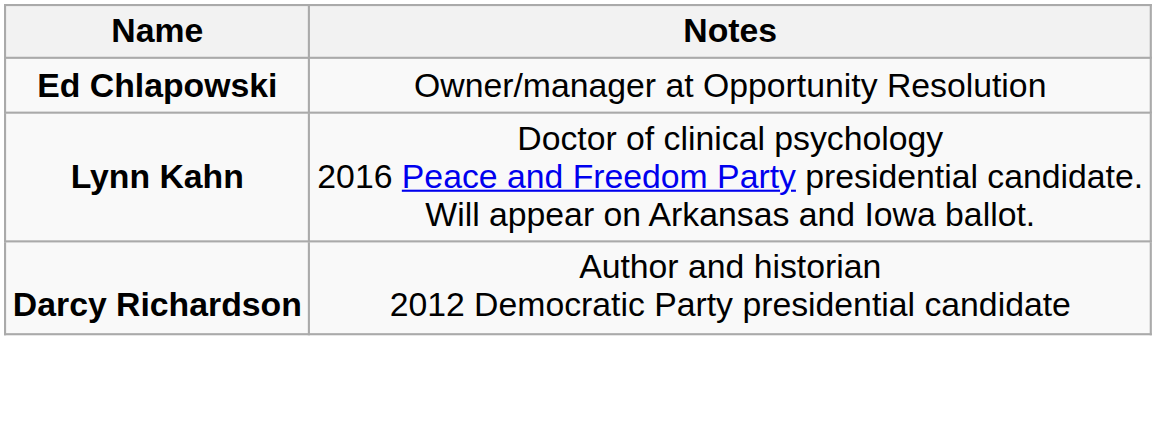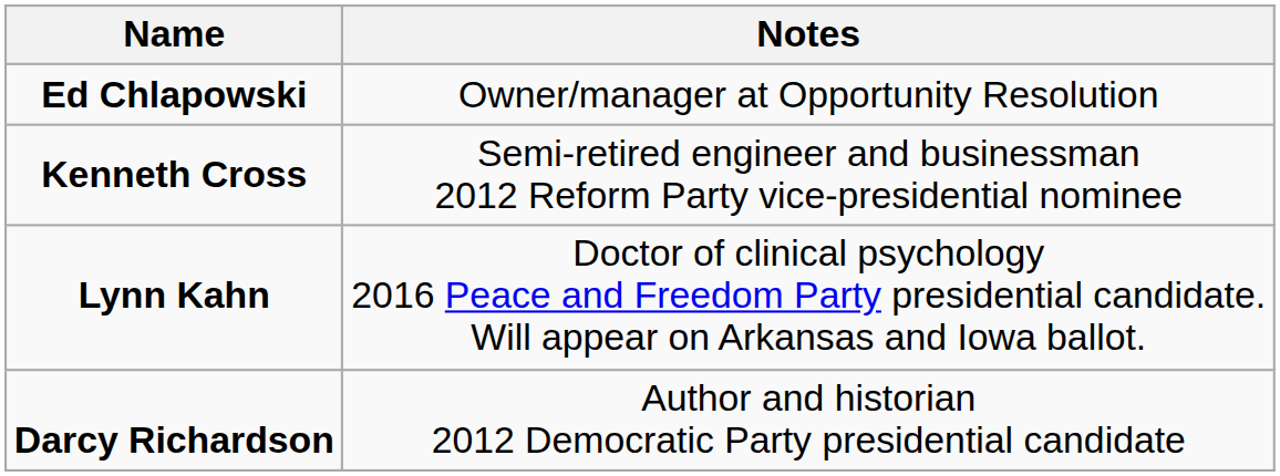 <table class="wikitable" style="text-align:center">
 <tr>
 <th>Name</th>
 <th>Notes</th>
 </tr>
 <tr>
 <td><strong>Ed Chlapowski</strong></td>
 <td>Owner/manager at Opportunity Resolution</td>
 </tr>
 <tr>
+<td><strong>Kenneth Cross</strong></td>
+<td>Semi-retired engineer and businessman<br>2012 Reform Party vice-presidential nominee</td>
+</tr>
+<tr>
 <td><strong>Lynn Kahn</strong></td>
 <td>Doctor of clinical psychology<br>2016 <a href='#'>Peace and Freedom Party</a> presidential candidate. <br>Will appear on Arkansas and Iowa ballot.</td>
 </tr>
 <tr>
 <td><br><strong>Darcy Richardson</strong></td>
 <td>Author and historian<br>2012 Democratic Party presidential candidate</td>
 </tr>
 </table>
